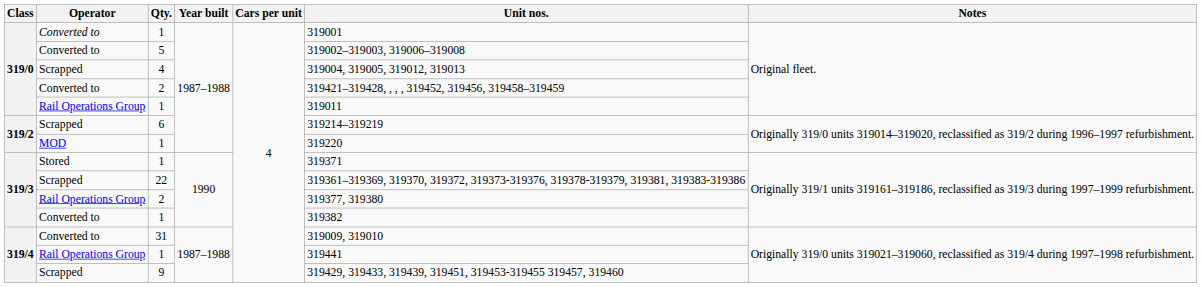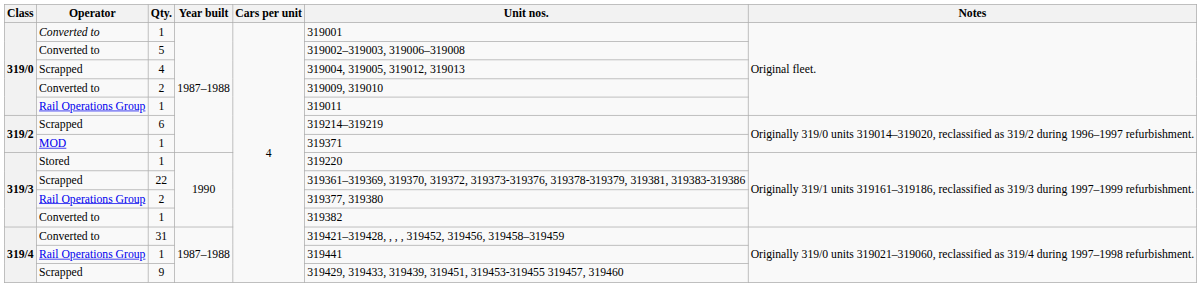 <table class="wikitable">
 <tr>
 <th>Class</th>
 <th>Operator</th>
 <th>Qty.</th>
 <th>Year built</th>
 <th>Cars per unit</th>
 <th>Unit nos.</th>
 <th>Notes</th>
 </tr>
 <tr>
 <th rowspan="5">319/0</th>
 <td><em>Converted to </em></td>
 <td align=center>1</td>
 <td rowspan="7" style="text-align:center;">1987–1988</td>
 <td rowspan="14" style="text-align:center;">4</td>
 <td>319001</td>
 <td rowspan="5">Original fleet.</td>
 </tr>
 <tr>
 <td>Converted to </td>
 <td align=center>5</td>
 <td>319002–319003, 319006–319008</td>
 </tr>
 <tr>
 <td>Scrapped</td>
 <td align=center>4</td>
 <td>319004, 319005, 319012, 319013</td>
 </tr>
 <tr>
 <td>Converted to </td>
 <td align="center">2</td>
-<td>319421–319428, , , , 319452, 319456, 319458–319459</td>
+<td>319009, 319010</td>
 </tr>
 <tr>
 <td><a href='#'>Rail Operations Group</a></td>
 <td align="center">1</td>
 <td>319011</td>
 </tr>
 <tr>
 <th rowspan="2">319/2</th>
 <td>Scrapped</td>
 <td align="center">6</td>
 <td>319214–319219</td>
 <td rowspan="2">Originally 319/0 units 319014–319020, reclassified as 319/2 during 1996–1997 refurbishment.</td>
 </tr>
 <tr>
 <td><a href='#'>MOD</a></td>
 <td align="center">1</td>
-<td>319220</td>
+<td>319371</td>
 </tr>
 <tr>
 <th rowspan="4">319/3</th>
 <td>Stored</td>
 <td align=center>1</td>
 <td rowspan="4" align="center">1990</td>
-<td>319371</td>
+<td>319220</td>
 <td rowspan="4">Originally 319/1 units 319161–319186, reclassified as 319/3 during 1997–1999 refurbishment.</td>
 </tr>
 <tr>
 <td>Scrapped</td>
 <td align="center">22</td>
 <td>319361–319369, 319370, 319372, 319373-319376, 319378-319379, 319381, 319383-319386</td>
 </tr>
 <tr>
 <td><a href='#'>Rail Operations Group</a></td>
 <td align="center">2</td>
 <td>319377, 319380</td>
 </tr>
 <tr>
 <td>Converted to </td>
 <td align="center">1</td>
 <td>319382</td>
 </tr>
 <tr>
 <th rowspan="3">319/4</th>
 <td>Converted to </td>
 <td align=center>31</td>
 <td rowspan="4" style="text-align:center;">1987–1988</td>
-<td>319009, 319010</td>
+<td>319421–319428, , , , 319452, 319456, 319458–319459</td>
 <td rowspan="3">Originally 319/0 units 319021–319060, reclassified as 319/4 during 1997–1998 refurbishment.</td>
 </tr>
 <tr>
 <td><a href='#'>Rail Operations Group</a></td>
 <td align="center">1</td>
 <td>319441</td>
 </tr>
 <tr>
 <td>Scrapped</td>
 <td align="center">9</td>
 <td>319429, 319433, 319439, 319451, 319453-319455 319457, 319460</td>
 </tr>
 </table>
